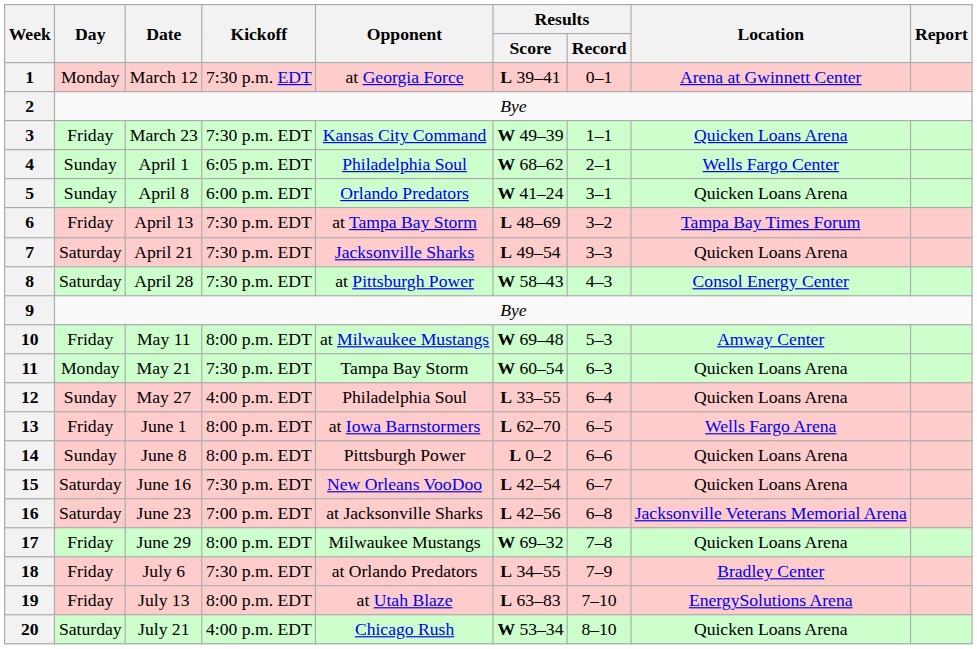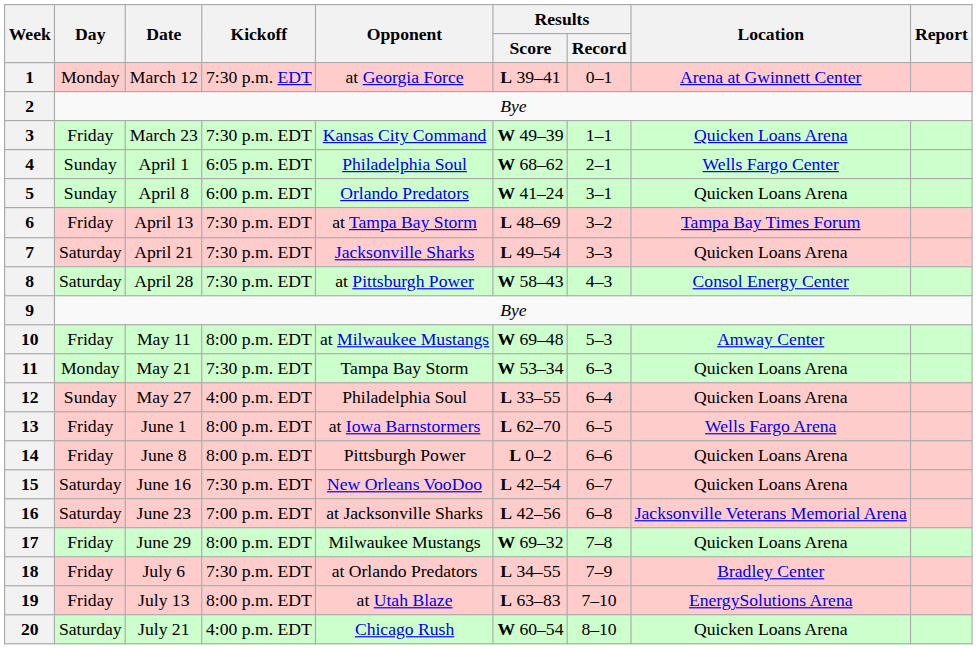 <table class="wikitable" style="font-size: 95%;">
 <tr>
 <th rowspan="2">Week</th>
 <th rowspan="2">Day</th>
 <th rowspan="2">Date</th>
 <th rowspan="2">Kickoff</th>
 <th rowspan="2">Opponent</th>
 <th colspan="2">Results</th>
 <th rowspan="2">Location</th>
 <th rowspan="2">Report</th>
 </tr>
 <tr>
 <th>Score</th>
 <th>Record</th>
 </tr>
 <tr style="background:#fcc">
 <th align="center">1</th>
 <td align="center">Monday</td>
 <td align="center">March 12</td>
 <td align="center">7:30 p.m. <a href='#'>EDT</a></td>
 <td align="center">at <a href='#'>Georgia Force</a></td>
 <td align="center"><strong>L</strong> 39–41</td>
 <td align="center">0–1</td>
 <td align="center"><a href='#'>Arena at Gwinnett Center</a></td>
 <td align="center"></td>
 </tr>
 <tr style=>
 <th align="center">2</th>
 <td colspan="9" align="center" valign="middle"><em>Bye</em></td>
 </tr>
 <tr style="background:#cfc">
 <th align="center">3</th>
 <td align="center">Friday</td>
 <td align="center">March 23</td>
 <td align="center">7:30 p.m. EDT</td>
 <td align="center"><a href='#'>Kansas City Command</a></td>
 <td align="center"><strong>W</strong> 49–39</td>
 <td align="center">1–1</td>
 <td align="center"><a href='#'>Quicken Loans Arena</a></td>
 <td align="center"></td>
 </tr>
 <tr style="background:#cfc">
 <th align="center">4</th>
 <td align="center">Sunday</td>
 <td align="center">April 1</td>
 <td align="center">6:05 p.m. EDT</td>
 <td align="center"><a href='#'>Philadelphia Soul</a></td>
 <td align="center"><strong>W</strong> 68–62</td>
 <td align="center">2–1</td>
 <td align="center"><a href='#'>Wells Fargo Center</a></td>
 <td align="center"></td>
 </tr>
 <tr style="background:#cfc">
 <th align="center">5</th>
 <td align="center">Sunday</td>
 <td align="center">April 8</td>
 <td align="center">6:00 p.m. EDT</td>
 <td align="center"><a href='#'>Orlando Predators</a></td>
 <td align="center"><strong>W</strong> 41–24</td>
 <td align="center">3–1</td>
 <td align="center">Quicken Loans Arena</td>
 <td align="center"></td>
 </tr>
 <tr style="background:#fcc">
 <th align="center">6</th>
 <td align="center">Friday</td>
 <td align="center">April 13</td>
 <td align="center">7:30 p.m. EDT</td>
 <td align="center">at <a href='#'>Tampa Bay Storm</a></td>
 <td align="center"><strong>L</strong> 48–69</td>
 <td align="center">3–2</td>
 <td align="center"><a href='#'>Tampa Bay Times Forum</a></td>
 <td align="center"></td>
 </tr>
 <tr style="background:#fcc">
 <th align="center">7</th>
 <td align="center">Saturday</td>
 <td align="center">April 21</td>
 <td align="center">7:30 p.m. EDT</td>
 <td align="center"><a href='#'>Jacksonville Sharks</a></td>
 <td align="center"><strong>L</strong> 49–54</td>
 <td align="center">3–3</td>
 <td align="center">Quicken Loans Arena</td>
 <td align="center"></td>
 </tr>
 <tr style="background:#cfc">
 <th align="center">8</th>
 <td align="center">Saturday</td>
 <td align="center">April 28</td>
 <td align="center">7:30 p.m. EDT</td>
 <td align="center">at <a href='#'>Pittsburgh Power</a></td>
 <td align="center"><strong>W</strong> 58–43</td>
 <td align="center">4–3</td>
 <td align="center"><a href='#'>Consol Energy Center</a></td>
 <td align="center"></td>
 </tr>
 <tr style=>
 <th align="center">9</th>
 <td colspan="9" align="center" valign="middle"><em>Bye</em></td>
 </tr>
 <tr style="background:#cfc">
 <th align="center">10</th>
 <td align="center">Friday</td>
 <td align="center">May 11</td>
 <td align="center">8:00 p.m. EDT</td>
 <td align="center">at <a href='#'>Milwaukee Mustangs</a></td>
 <td align="center"><strong>W</strong> 69–48</td>
 <td align="center">5–3</td>
 <td align="center"><a href='#'>Amway Center</a></td>
 <td align="center"></td>
 </tr>
 <tr style="background:#cfc">
 <th align="center">11</th>
 <td align="center">Monday</td>
 <td align="center">May 21</td>
 <td align="center">7:30 p.m. EDT</td>
 <td align="center">Tampa Bay Storm</td>
-<td align="center"><strong>W</strong> 60–54</td>
+<td align="center"><strong>W</strong> 53–34</td>
 <td align="center">6–3</td>
 <td align="center">Quicken Loans Arena</td>
 <td align="center"></td>
 </tr>
 <tr style="background:#fcc">
 <th align="center">12</th>
 <td align="center">Sunday</td>
 <td align="center">May 27</td>
 <td align="center">4:00 p.m. EDT</td>
 <td align="center">Philadelphia Soul</td>
 <td align="center"><strong>L</strong> 33–55</td>
 <td align="center">6–4</td>
 <td align="center">Quicken Loans Arena</td>
 <td align="center"></td>
 </tr>
 <tr style="background:#fcc">
 <th align="center">13</th>
 <td align="center">Friday</td>
 <td align="center">June 1</td>
 <td align="center">8:00 p.m. EDT</td>
 <td align="center">at <a href='#'>Iowa Barnstormers</a></td>
 <td align="center"><strong>L</strong> 62–70</td>
 <td align="center">6–5</td>
 <td align="center"><a href='#'>Wells Fargo Arena</a></td>
 <td align="center"></td>
 </tr>
 <tr style="background:#fcc">
 <th align="center">14</th>
-<td align="center">Sunday</td>
+<td align="center">Friday</td>
 <td align="center">June 8</td>
 <td align="center">8:00 p.m. EDT</td>
 <td align="center">Pittsburgh Power</td>
 <td align="center"><strong>L</strong> 0–2</td>
 <td align="center">6–6</td>
 <td align="center">Quicken Loans Arena</td>
 <td align="center"></td>
 </tr>
 <tr style="background:#fcc">
 <th align="center">15</th>
 <td align="center">Saturday</td>
 <td align="center">June 16</td>
 <td align="center">7:30 p.m. EDT</td>
 <td align="center"><a href='#'>New Orleans VooDoo</a></td>
 <td align="center"><strong>L</strong> 42–54</td>
 <td align="center">6–7</td>
 <td align="center">Quicken Loans Arena</td>
 <td align="center"></td>
 </tr>
 <tr style="background:#fcc">
 <th align="center">16</th>
 <td align="center">Saturday</td>
 <td align="center">June 23</td>
 <td align="center">7:00 p.m. EDT</td>
 <td align="center">at Jacksonville Sharks</td>
 <td align="center"><strong>L</strong> 42–56</td>
 <td align="center">6–8</td>
 <td align="center"><a href='#'>Jacksonville Veterans Memorial Arena</a></td>
 <td align="center"></td>
 </tr>
 <tr style="background:#cfc">
 <th align="center">17</th>
 <td align="center">Friday</td>
 <td align="center">June 29</td>
 <td align="center">8:00 p.m. EDT</td>
 <td align="center">Milwaukee Mustangs</td>
 <td align="center"><strong>W</strong> 69–32</td>
 <td align="center">7–8</td>
 <td align="center">Quicken Loans Arena</td>
 <td align="center"></td>
 </tr>
 <tr style="background:#fcc">
 <th align="center">18</th>
 <td align="center">Friday</td>
 <td align="center">July 6</td>
 <td align="center">7:30 p.m. EDT</td>
 <td align="center">at Orlando Predators</td>
 <td align="center"><strong>L</strong> 34–55</td>
 <td align="center">7–9</td>
 <td align="center"><a href='#'>Bradley Center</a></td>
 <td align="center"></td>
 </tr>
 <tr style="background:#fcc">
 <th align="center">19</th>
 <td align="center">Friday</td>
 <td align="center">July 13</td>
 <td align="center">8:00 p.m. EDT</td>
 <td align="center">at <a href='#'>Utah Blaze</a></td>
 <td align="center"><strong>L</strong> 63–83</td>
 <td align="center">7–10</td>
 <td align="center"><a href='#'>EnergySolutions Arena</a></td>
 <td align="center"></td>
 </tr>
 <tr style="background:#cfc">
 <th align="center">20</th>
 <td align="center">Saturday</td>
 <td align="center">July 21</td>
 <td align="center">4:00 p.m. EDT</td>
 <td align="center"><a href='#'>Chicago Rush</a></td>
-<td align="center"><strong>W</strong> 53–34</td>
+<td align="center"><strong>W</strong> 60–54</td>
 <td align="center">8–10</td>
 <td align="center">Quicken Loans Arena</td>
 <td align="center"></td>
 </tr>
 </table>
